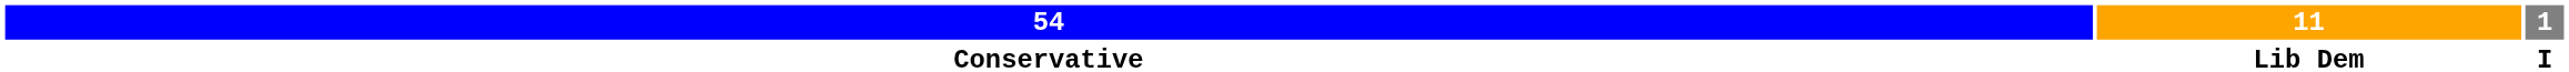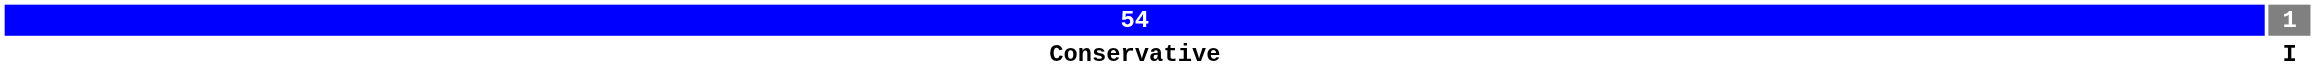 <table style="width:100%; text-align:center;">
 <tr style="color:white;">
 <td style="background:blue; width:81.82%;"><strong>54</strong></td>
-<td style="background:orange; width:16.67%;"><strong>11</strong></td>
 <td style="background:grey; width:1.51%;"><strong>1</strong></td>
 </tr>
 <tr>
 <td><span><strong>Conservative</strong></span></td>
-<td><span><strong>Lib Dem</strong></span></td>
 <td><span><strong>I</strong></span></td>
 </tr>
 </table>
